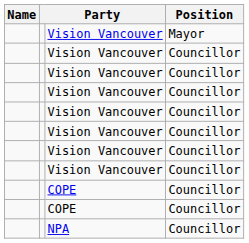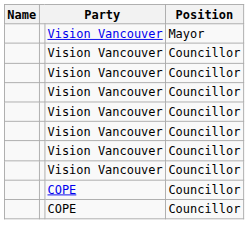 <table class="wikitable">
 <tr>
 <th>Name</th>
 <th colspan="2">Party</th>
 <th>Position</th>
 </tr>
 <tr>
 <td></td>
 <td></td>
 <td><a href='#'>Vision Vancouver</a></td>
 <td>Mayor</td>
 </tr>
 <tr>
 <td></td>
 <td></td>
 <td>Vision Vancouver</td>
 <td>Councillor</td>
 </tr>
 <tr>
 <td></td>
 <td></td>
 <td>Vision Vancouver</td>
 <td>Councillor</td>
 </tr>
 <tr>
 <td></td>
 <td></td>
 <td>Vision Vancouver</td>
 <td>Councillor</td>
 </tr>
 <tr>
 <td></td>
 <td></td>
 <td>Vision Vancouver</td>
 <td>Councillor</td>
 </tr>
 <tr>
 <td></td>
 <td></td>
 <td>Vision Vancouver</td>
 <td>Councillor</td>
 </tr>
 <tr>
 <td></td>
 <td></td>
 <td>Vision Vancouver</td>
 <td>Councillor</td>
 </tr>
 <tr>
 <td></td>
 <td></td>
 <td>Vision Vancouver</td>
 <td>Councillor</td>
 </tr>
 <tr>
 <td></td>
 <td></td>
 <td><a href='#'>COPE</a></td>
 <td>Councillor</td>
 </tr>
 <tr>
 <td></td>
 <td></td>
 <td>COPE</td>
 <td>Councillor</td>
 </tr>
-<tr>
-<td></td>
-<td></td>
-<td><a href='#'>NPA</a></td>
-<td>Councillor</td>
-</tr>
 </table>
